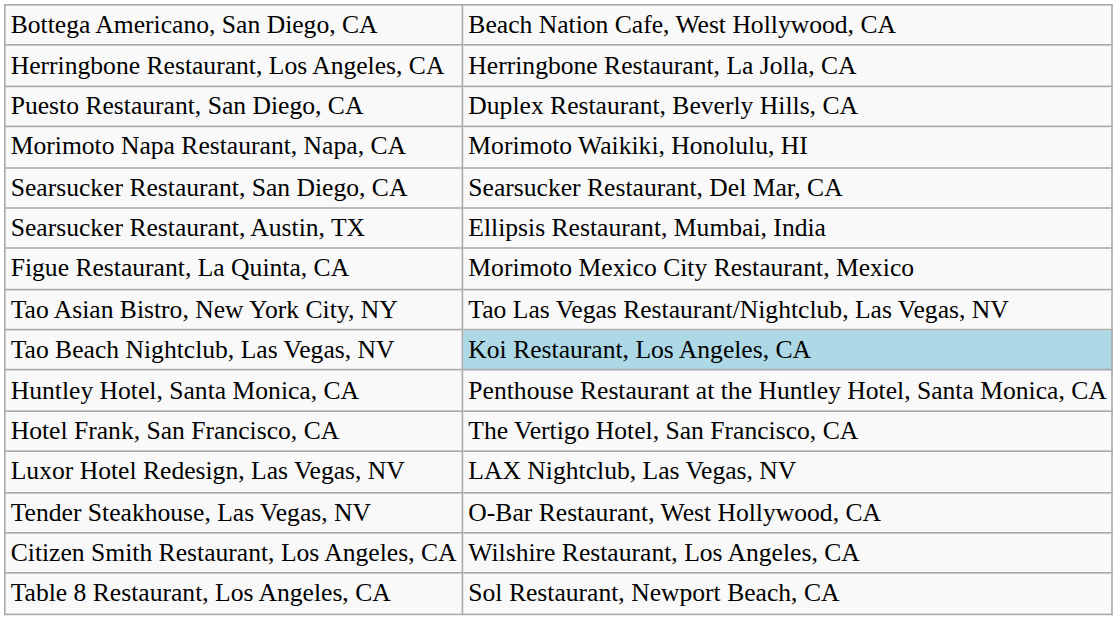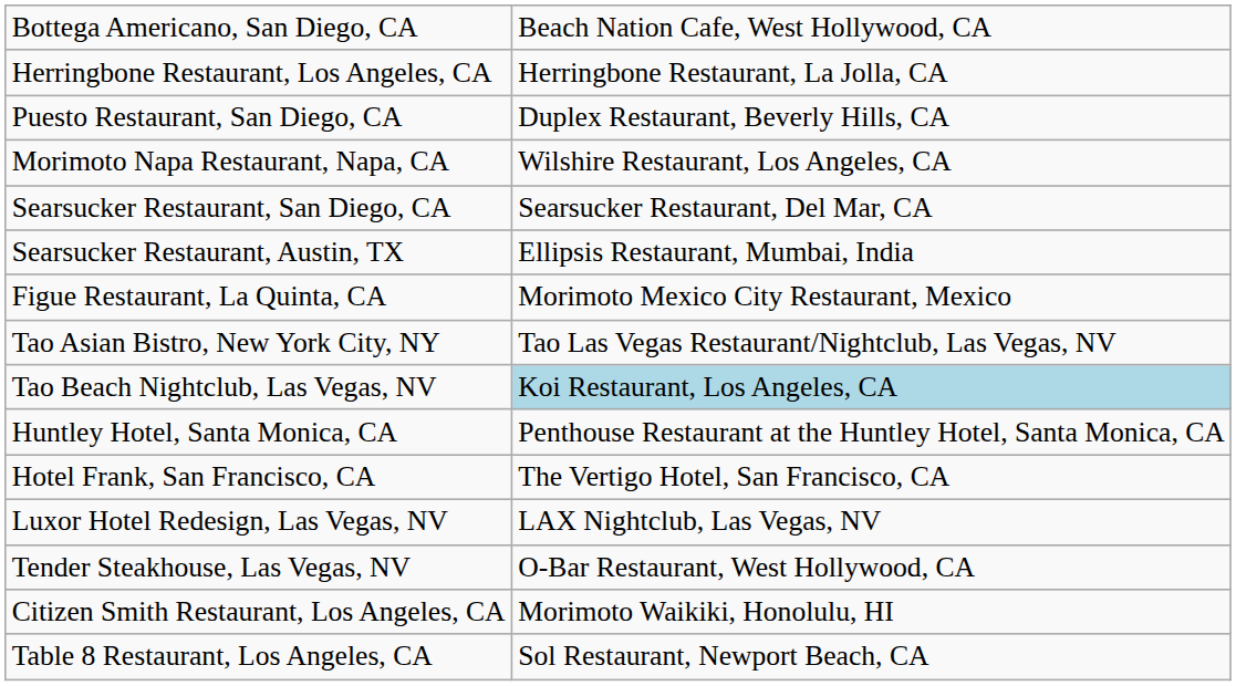 <table class="wikitable">
 <tr>
 <td>Bottega Americano, San Diego, CA</td>
 <td>Beach Nation Cafe, West Hollywood, CA</td>
 </tr>
 <tr>
 <td>Herringbone Restaurant, Los Angeles, CA</td>
 <td>Herringbone Restaurant, La Jolla, CA</td>
 </tr>
 <tr>
 <td>Puesto Restaurant, San Diego, CA</td>
 <td>Duplex Restaurant, Beverly Hills, CA</td>
 </tr>
 <tr>
 <td>Morimoto Napa Restaurant, Napa, CA</td>
-<td>Morimoto Waikiki, Honolulu, HI</td>
+<td>Wilshire Restaurant, Los Angeles, CA</td>
 </tr>
 <tr>
 <td>Searsucker Restaurant, San Diego, CA</td>
 <td>Searsucker Restaurant, Del Mar, CA</td>
 </tr>
 <tr>
 <td>Searsucker Restaurant, Austin, TX</td>
 <td>Ellipsis Restaurant, Mumbai, India</td>
 </tr>
 <tr>
 <td>Figue Restaurant, La Quinta, CA</td>
 <td>Morimoto Mexico City Restaurant, Mexico</td>
 </tr>
 <tr>
 <td>Tao Asian Bistro, New York City, NY</td>
 <td>Tao Las Vegas Restaurant/Nightclub, Las Vegas, NV</td>
 </tr>
 <tr>
 <td>Tao Beach Nightclub, Las Vegas, NV</td>
 <td style="background: lightblue;">Koi Restaurant, Los Angeles, CA</td>
 </tr>
 <tr>
 <td>Huntley Hotel, Santa Monica, CA</td>
 <td>Penthouse Restaurant at the Huntley Hotel, Santa Monica, CA</td>
 </tr>
 <tr>
 <td>Hotel Frank, San Francisco, CA</td>
 <td>The Vertigo Hotel, San Francisco, CA</td>
 </tr>
 <tr>
 <td>Luxor Hotel Redesign, Las Vegas, NV</td>
 <td>LAX Nightclub, Las Vegas, NV</td>
 </tr>
 <tr>
 <td>Tender Steakhouse, Las Vegas, NV</td>
 <td>O-Bar Restaurant, West Hollywood, CA</td>
 </tr>
 <tr>
 <td>Citizen Smith Restaurant, Los Angeles, CA</td>
-<td>Wilshire Restaurant, Los Angeles, CA</td>
+<td>Morimoto Waikiki, Honolulu, HI</td>
 </tr>
 <tr>
 <td>Table 8 Restaurant, Los Angeles, CA</td>
 <td>Sol Restaurant, Newport Beach, CA</td>
 </tr>
 </table>
